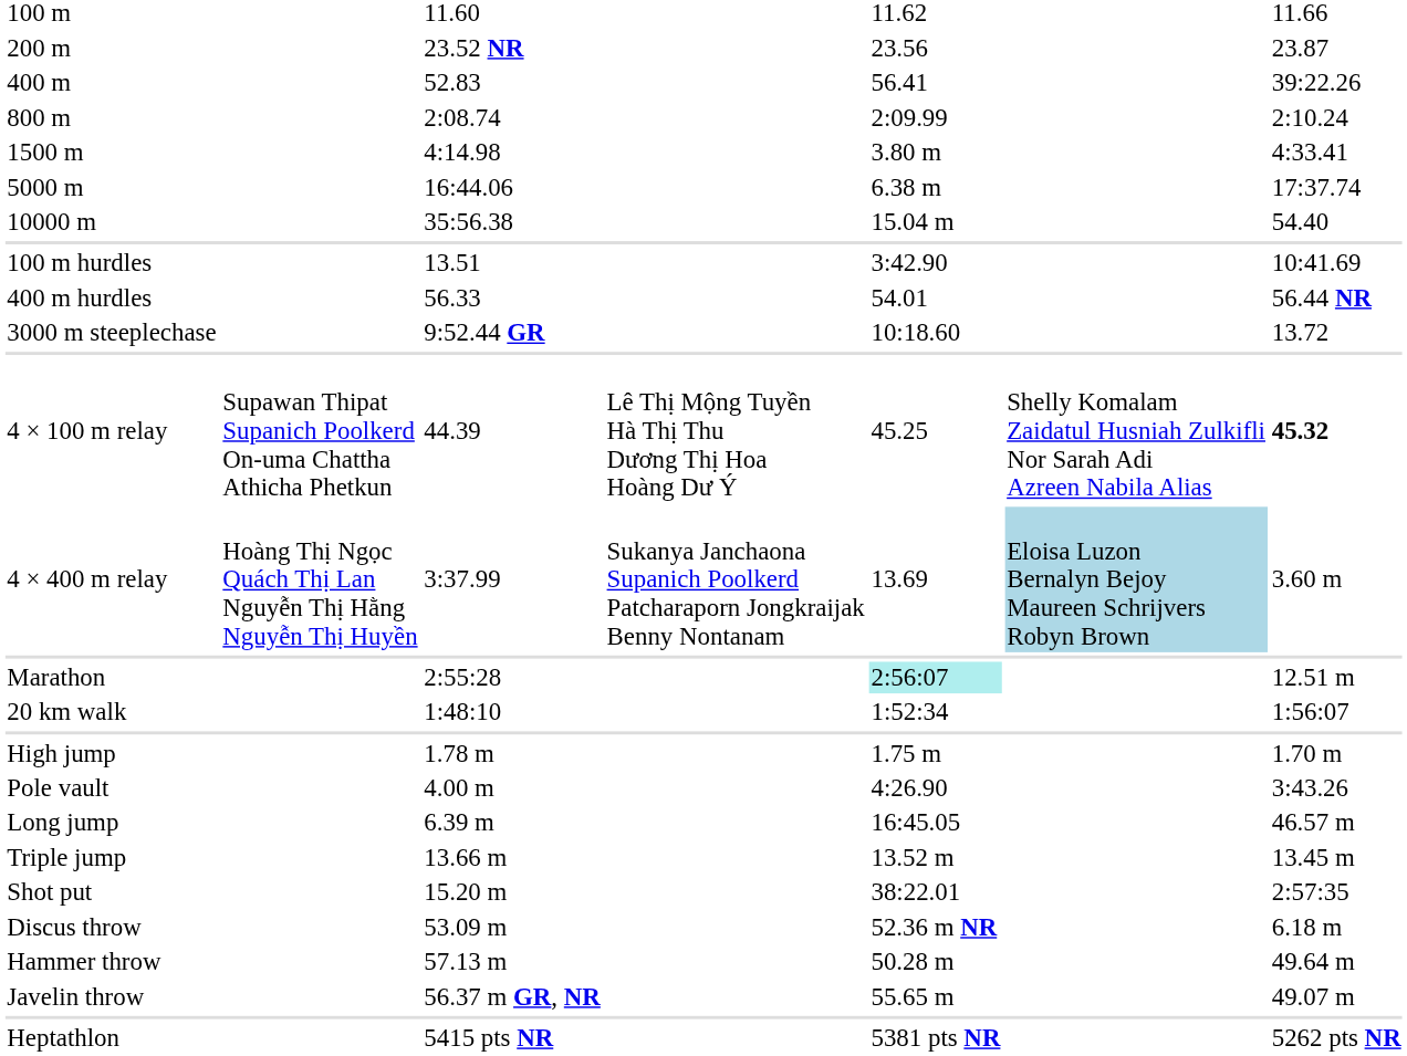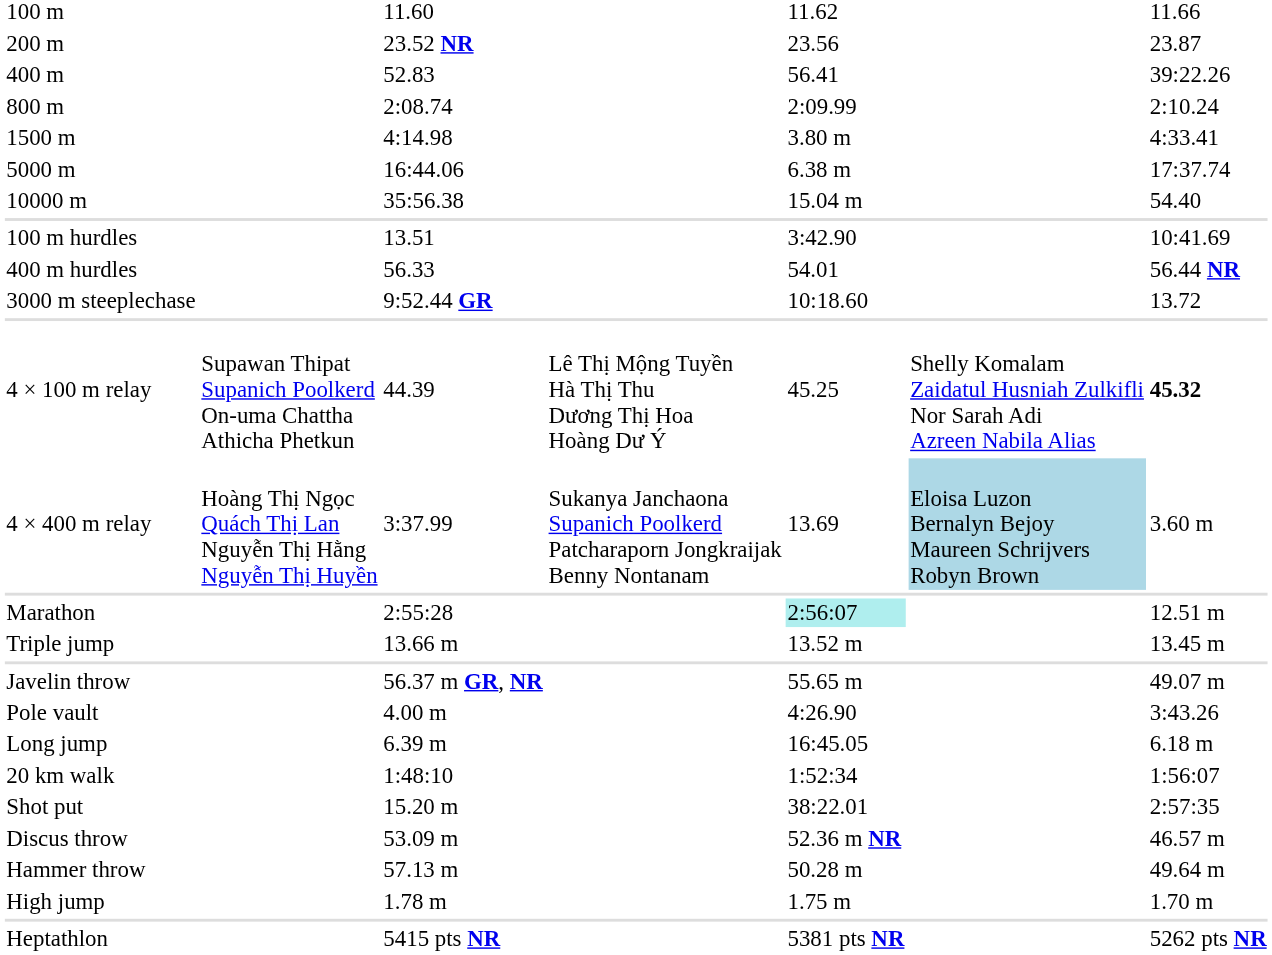 <table>
 <tr>
 <td>100 m</td>
 <td></td>
 <td>11.60</td>
 <td></td>
 <td>11.62</td>
 <td></td>
 <td>11.66</td>
 </tr>
 <tr>
 <td>200 m</td>
 <td></td>
 <td>23.52 <strong><a href='#'>NR</a></strong></td>
 <td></td>
 <td>23.56</td>
 <td></td>
 <td>23.87</td>
 </tr>
 <tr>
 <td>400 m</td>
 <td></td>
 <td>52.83</td>
 <td></td>
 <td>56.41</td>
 <td></td>
 <td>39:22.26</td>
 </tr>
 <tr>
 <td>800 m</td>
 <td></td>
 <td>2:08.74</td>
 <td></td>
 <td>2:09.99</td>
 <td></td>
 <td>2:10.24</td>
 </tr>
 <tr>
 <td>1500 m</td>
 <td></td>
 <td>4:14.98</td>
 <td></td>
 <td>3.80 m</td>
 <td></td>
 <td>4:33.41</td>
 </tr>
 <tr>
 <td>5000 m</td>
 <td></td>
 <td>16:44.06</td>
 <td></td>
 <td>6.38 m</td>
 <td></td>
 <td>17:37.74</td>
 </tr>
 <tr>
 <td>10000 m</td>
 <td></td>
 <td>35:56.38</td>
 <td></td>
 <td>15.04 m</td>
 <td></td>
 <td>54.40</td>
 </tr>
 <tr style="background-color:#dddddd;">
 <td colspan="7"></td>
 </tr>
 <tr>
 <td>100 m hurdles</td>
 <td></td>
 <td>13.51</td>
 <td></td>
 <td>3:42.90</td>
 <td></td>
 <td>10:41.69</td>
 </tr>
 <tr>
 <td>400 m hurdles</td>
 <td></td>
 <td>56.33</td>
 <td></td>
 <td>54.01</td>
 <td></td>
 <td>56.44 <strong><a href='#'>NR</a></strong></td>
 </tr>
 <tr>
 <td>3000 m steeplechase</td>
 <td></td>
 <td>9:52.44 <strong> <a href='#'>GR</a></strong></td>
 <td></td>
 <td>10:18.60</td>
 <td></td>
 <td>13.72</td>
 </tr>
 <tr style="background-color:#dddddd;">
 <td colspan="7"></td>
 </tr>
 <tr>
 <td>4 × 100 m relay</td>
 <td><br>Supawan Thipat<br><a href='#'>Supanich Poolkerd</a><br>On-uma Chattha<br>Athicha Phetkun</td>
 <td>44.39</td>
 <td><br>Lê Thị Mộng Tuyền<br>Hà Thị Thu<br>Dương Thị Hoa<br>Hoàng Dư Ý</td>
 <td>45.25</td>
 <td><br>Shelly Komalam<br><a href='#'>Zaidatul Husniah Zulkifli</a><br>Nor Sarah Adi<br><a href='#'>Azreen Nabila Alias</a></td>
 <td><strong>45.32</strong></td>
 </tr>
 <tr>
 <td>4 × 400 m relay</td>
 <td><br>Hoàng Thị Ngọc<br><a href='#'>Quách Thị Lan</a><br>Nguyễn Thị Hằng<br><a href='#'>Nguyễn Thị Huyền</a></td>
 <td>3:37.99</td>
 <td><br>Sukanya Janchaona<br><a href='#'>Supanich Poolkerd</a><br>Patcharaporn Jongkraijak<br>Benny Nontanam</td>
 <td>13.69</td>
 <td style="background: lightblue;"><br>Eloisa Luzon<br>Bernalyn Bejoy<br>Maureen Schrijvers<br>Robyn Brown</td>
 <td>3.60 m</td>
 </tr>
 <tr style="background-color:#dddddd;">
 <td colspan="7"></td>
 </tr>
 <tr>
 <td>Marathon</td>
 <td></td>
 <td>2:55:28</td>
 <td></td>
 <td style="background: paleturquoise;">2:56:07</td>
 <td></td>
 <td>12.51 m</td>
 </tr>
 <tr>
-<td>20 km walk</td>
+<td>Triple jump</td>
 <td></td>
-<td>1:48:10</td>
+<td>13.66 m</td>
 <td></td>
-<td>1:52:34</td>
+<td>13.52 m</td>
 <td></td>
-<td>1:56:07</td>
+<td>13.45 m</td>
 </tr>
 <tr style="background-color:#dddddd;">
 <td colspan="7"></td>
 </tr>
 <tr>
-<td>High jump</td>
+<td>Javelin throw</td>
 <td></td>
-<td>1.78 m</td>
+<td>56.37 m <strong><a href='#'>GR</a></strong>, <strong><a href='#'>NR</a></strong></td>
 <td></td>
-<td>1.75 m</td>
+<td>55.65 m</td>
 <td></td>
-<td>1.70 m</td>
+<td>49.07 m</td>
 </tr>
 <tr>
 <td>Pole vault</td>
 <td></td>
 <td>4.00 m</td>
 <td></td>
 <td>4:26.90</td>
 <td></td>
 <td>3:43.26</td>
 </tr>
 <tr>
 <td>Long jump</td>
 <td></td>
 <td>6.39 m</td>
 <td></td>
 <td>16:45.05</td>
 <td></td>
-<td>46.57 m</td>
+<td>6.18 m</td>
 </tr>
 <tr>
-<td>Triple jump</td>
+<td>20 km walk</td>
 <td></td>
-<td>13.66 m</td>
+<td>1:48:10</td>
 <td></td>
-<td>13.52 m</td>
+<td>1:52:34</td>
 <td></td>
-<td>13.45 m</td>
+<td>1:56:07</td>
 </tr>
 <tr>
 <td>Shot put</td>
 <td></td>
 <td>15.20 m</td>
 <td></td>
 <td>38:22.01</td>
 <td></td>
 <td>2:57:35</td>
 </tr>
 <tr>
 <td>Discus throw</td>
 <td></td>
 <td>53.09 m</td>
 <td></td>
 <td>52.36 m <strong><a href='#'>NR</a></strong></td>
 <td></td>
-<td>6.18 m</td>
+<td>46.57 m</td>
 </tr>
 <tr>
 <td>Hammer throw</td>
 <td></td>
 <td>57.13 m</td>
 <td></td>
 <td>50.28 m</td>
 <td></td>
 <td>49.64 m</td>
 </tr>
 <tr>
-<td>Javelin throw</td>
+<td>High jump</td>
 <td></td>
-<td>56.37 m <strong><a href='#'>GR</a></strong>, <strong><a href='#'>NR</a></strong></td>
+<td>1.78 m</td>
 <td></td>
-<td>55.65 m</td>
+<td>1.75 m</td>
 <td></td>
-<td>49.07 m</td>
+<td>1.70 m</td>
 </tr>
 <tr style="background-color:#dddddd;">
 <td colspan="7"></td>
 </tr>
 <tr>
 <td>Heptathlon</td>
 <td></td>
 <td>5415 pts <strong><a href='#'>NR</a></strong></td>
 <td></td>
 <td>5381 pts <strong><a href='#'>NR</a></strong></td>
 <td></td>
 <td>5262 pts <strong><a href='#'>NR</a></strong></td>
 </tr>
 </table>
